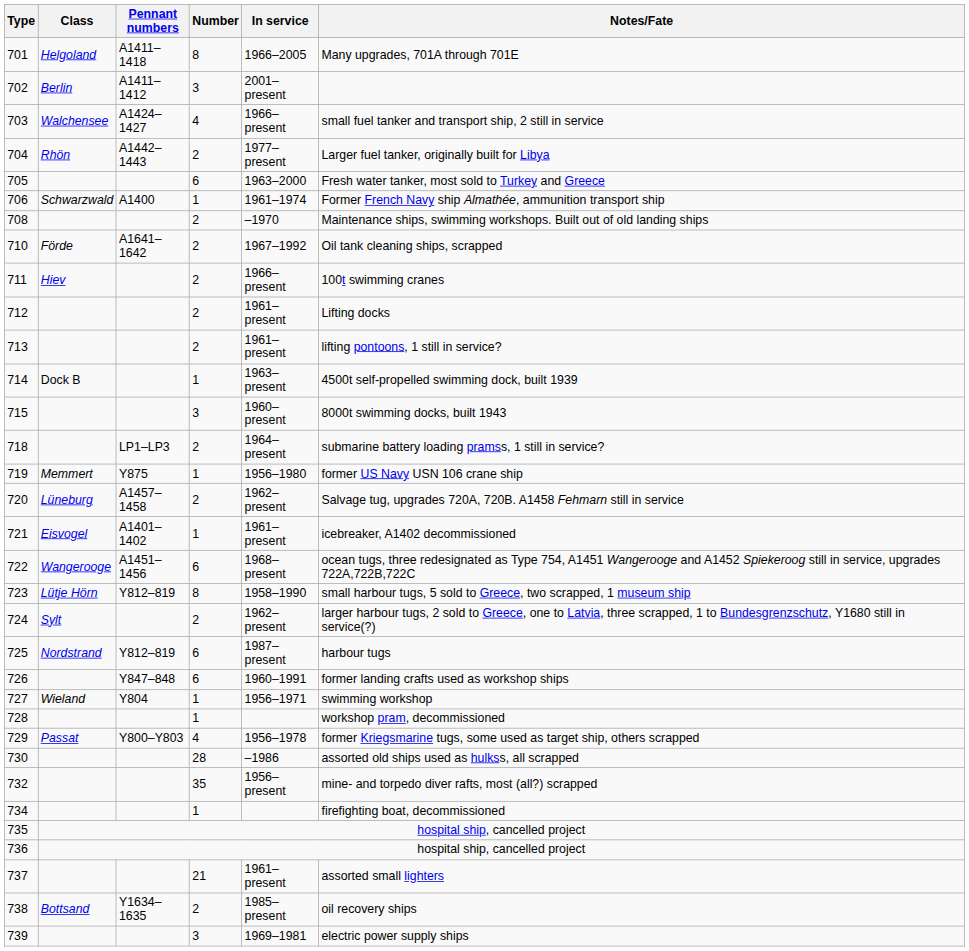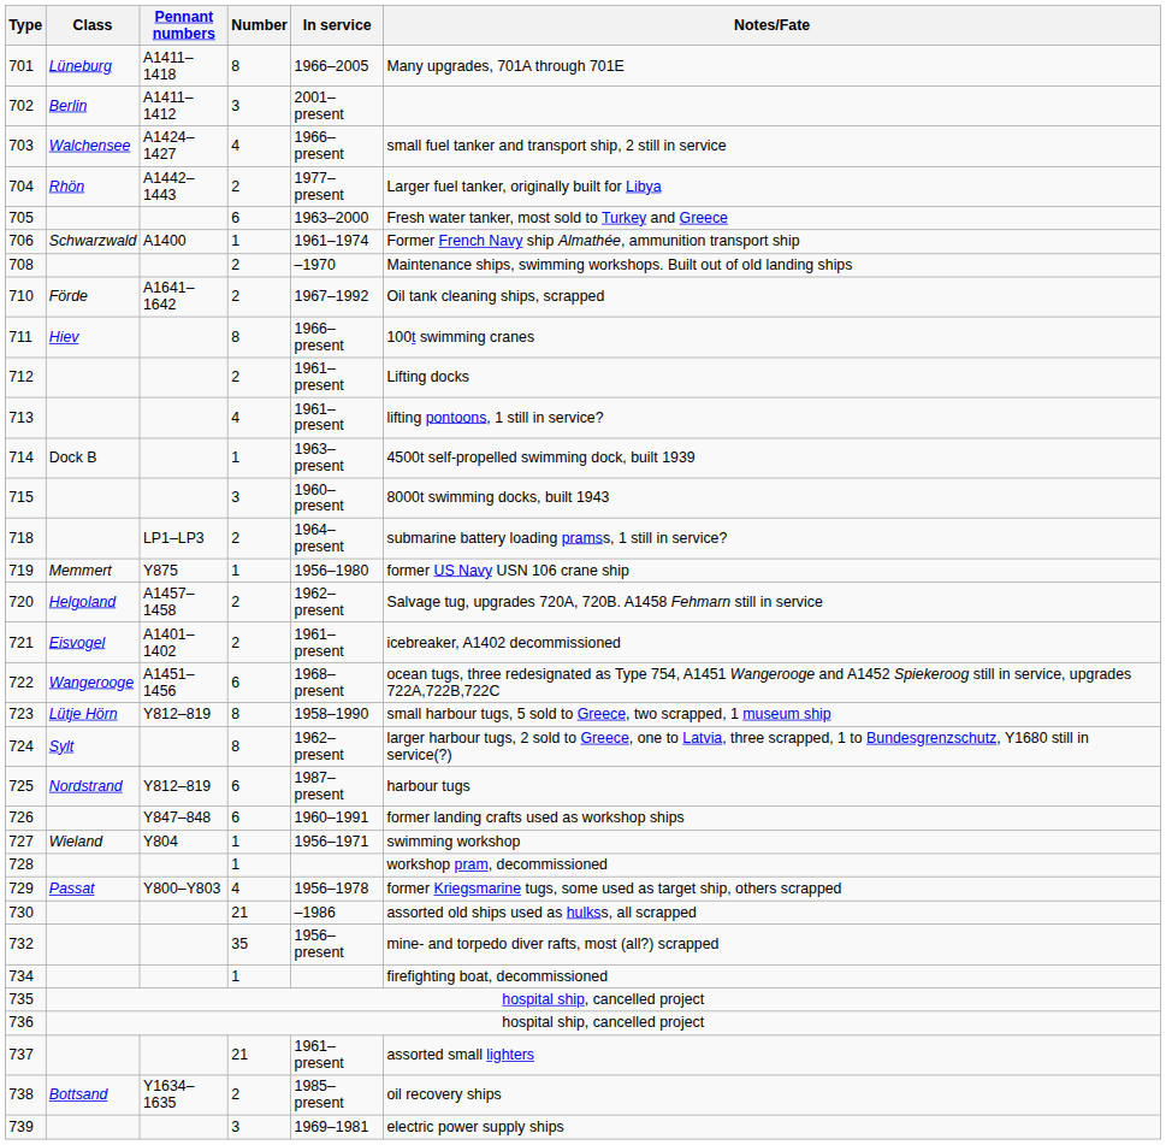 <table class="wikitable">
 <tr>
 <th scope="col">Type</th>
 <th scope="col">Class</th>
 <th scope="col"><a href='#'>Pennant<br>numbers</a></th>
 <th scope="col">Number</th>
 <th scope="col">In service</th>
 <th scope="col">Notes/Fate</th>
 </tr>
 <tr>
 <td>701</td>
-<td><a href='#'><em>Helgoland</em></a></td>
+<td><a href='#'><em>Lüneburg</em></a></td>
 <td>A1411–1418</td>
 <td>8</td>
 <td>1966–2005</td>
 <td>Many upgrades, 701A through 701E</td>
 </tr>
 <tr>
 <td>702</td>
 <td><a href='#'><em>Berlin</em></a></td>
 <td>A1411–1412</td>
 <td>3</td>
 <td>2001–present</td>
 <td></td>
 </tr>
 <tr>
 <td>703</td>
 <td><a href='#'><em>Walchensee</em></a></td>
 <td>A1424–1427</td>
 <td>4</td>
 <td>1966–present</td>
 <td>small fuel tanker and transport ship, 2 still in service</td>
 </tr>
 <tr>
 <td>704</td>
 <td><a href='#'><em>Rhön</em></a></td>
 <td>A1442–1443</td>
 <td>2</td>
 <td>1977–present</td>
 <td>Larger fuel tanker, originally built for <a href='#'>Libya</a></td>
 </tr>
 <tr>
 <td>705</td>
 <td></td>
 <td></td>
 <td>6</td>
 <td>1963–2000</td>
 <td>Fresh water tanker, most sold to <a href='#'>Turkey</a> and <a href='#'>Greece</a></td>
 </tr>
 <tr>
 <td>706</td>
 <td><em>Schwarzwald</em></td>
 <td>A1400</td>
 <td>1</td>
 <td>1961–1974</td>
 <td>Former <a href='#'>French Navy</a> ship <em>Almathée</em>, ammunition transport ship</td>
 </tr>
 <tr>
 <td>708</td>
 <td></td>
 <td></td>
 <td>2</td>
 <td>–1970</td>
 <td>Maintenance ships, swimming workshops. Built out of old landing ships</td>
 </tr>
 <tr>
 <td>710</td>
 <td><em>Förde</em></td>
 <td>A1641–1642</td>
 <td>2</td>
 <td>1967–1992</td>
 <td>Oil tank cleaning ships, scrapped</td>
 </tr>
 <tr>
 <td>711</td>
 <td><em><a href='#'>Hiev</a></em></td>
 <td></td>
-<td>2</td>
+<td>8</td>
 <td>1966–present</td>
 <td>100<a href='#'>t</a> swimming cranes</td>
 </tr>
 <tr>
 <td>712</td>
 <td></td>
 <td></td>
 <td>2</td>
 <td>1961–present</td>
 <td>Lifting docks</td>
 </tr>
 <tr>
 <td>713</td>
 <td></td>
 <td></td>
-<td>2</td>
+<td>4</td>
 <td>1961–present</td>
 <td>lifting <a href='#'>pontoons</a>, 1 still in service?</td>
 </tr>
 <tr>
 <td>714</td>
 <td>Dock B</td>
 <td></td>
 <td>1</td>
 <td>1963–present</td>
 <td>4500t self-propelled swimming dock, built 1939</td>
 </tr>
 <tr>
 <td>715</td>
 <td></td>
 <td></td>
 <td>3</td>
 <td>1960–present</td>
 <td>8000t swimming docks, built 1943</td>
 </tr>
 <tr>
 <td>718</td>
 <td></td>
 <td>LP1–LP3</td>
 <td>2</td>
 <td>1964–present</td>
 <td>submarine battery loading <a href='#'>prams</a>s, 1 still in service?</td>
 </tr>
 <tr>
 <td>719</td>
 <td><em>Memmert</em></td>
 <td>Y875</td>
 <td>1</td>
 <td>1956–1980</td>
 <td>former <a href='#'>US Navy</a> USN 106 crane ship</td>
 </tr>
 <tr>
 <td>720</td>
-<td><a href='#'><em>Lüneburg</em></a></td>
+<td><a href='#'><em>Helgoland</em></a></td>
 <td>A1457–1458</td>
 <td>2</td>
 <td>1962–present</td>
 <td>Salvage tug, upgrades 720A, 720B. A1458 <em>Fehmarn</em> still in service</td>
 </tr>
 <tr>
 <td>721</td>
 <td><a href='#'><em>Eisvogel</em></a></td>
 <td>A1401–1402</td>
-<td>1</td>
+<td>2</td>
 <td>1961–present</td>
 <td>icebreaker, A1402 decommissioned</td>
 </tr>
 <tr>
 <td>722</td>
 <td><a href='#'><em>Wangerooge</em></a></td>
 <td>A1451–1456</td>
 <td>6</td>
 <td>1968–present</td>
 <td>ocean tugs, three redesignated as Type 754, A1451 <em>Wangerooge</em> and A1452 <em>Spiekeroog</em> still in service, upgrades 722A,722B,722C</td>
 </tr>
 <tr>
 <td>723</td>
 <td><a href='#'><em>Lütje Hörn</em></a></td>
 <td>Y812–819</td>
 <td>8</td>
 <td>1958–1990</td>
 <td>small harbour tugs, 5 sold to <a href='#'>Greece</a>, two scrapped, 1 <a href='#'>museum ship</a></td>
 </tr>
 <tr>
 <td>724</td>
 <td><a href='#'><em>Sylt</em></a></td>
 <td></td>
-<td>2</td>
+<td>8</td>
 <td>1962–present</td>
 <td>larger harbour tugs, 2 sold to <a href='#'>Greece</a>, one to <a href='#'>Latvia</a>, three scrapped, 1 to <a href='#'>Bundesgrenzschutz</a>, Y1680 still in service(?)</td>
 </tr>
 <tr>
 <td>725</td>
 <td><a href='#'><em>Nordstrand</em></a></td>
 <td>Y812–819</td>
 <td>6</td>
 <td>1987–present</td>
 <td>harbour tugs</td>
 </tr>
 <tr>
 <td>726</td>
 <td></td>
 <td>Y847–848</td>
 <td>6</td>
 <td>1960–1991</td>
 <td>former landing crafts used as workshop ships</td>
 </tr>
 <tr>
 <td>727</td>
 <td><em>Wieland</em></td>
 <td>Y804</td>
 <td>1</td>
 <td>1956–1971</td>
 <td>swimming workshop</td>
 </tr>
 <tr>
 <td>728</td>
 <td></td>
 <td></td>
 <td>1</td>
 <td></td>
 <td>workshop <a href='#'>pram</a>, decommissioned</td>
 </tr>
 <tr>
 <td>729</td>
 <td><a href='#'><em>Passat</em></a></td>
 <td>Y800–Y803</td>
 <td>4</td>
 <td>1956–1978</td>
 <td>former <a href='#'>Kriegsmarine</a> tugs, some used as target ship, others scrapped</td>
 </tr>
 <tr>
 <td>730</td>
 <td></td>
 <td></td>
-<td>28</td>
+<td>21</td>
 <td>–1986</td>
 <td>assorted old ships used as <a href='#'>hulks</a>s, all scrapped</td>
 </tr>
 <tr>
 <td>732</td>
 <td></td>
 <td></td>
 <td>35</td>
 <td>1956–present</td>
 <td>mine- and torpedo diver rafts, most (all?) scrapped</td>
 </tr>
 <tr>
 <td>734</td>
 <td></td>
 <td></td>
 <td>1</td>
 <td></td>
 <td>firefighting boat, decommissioned</td>
 </tr>
 <tr>
 <td>735</td>
 <td colspan="5" style="text-align: center;"><a href='#'>hospital ship</a>, cancelled project</td>
 </tr>
 <tr>
 <td>736</td>
 <td colspan="5" style="text-align: center;">hospital ship, cancelled project</td>
 </tr>
 <tr>
 <td>737</td>
 <td></td>
 <td></td>
 <td>21</td>
 <td>1961–present</td>
 <td>assorted small <a href='#'>lighters</a></td>
 </tr>
 <tr>
 <td>738</td>
 <td><a href='#'><em>Bottsand</em></a></td>
 <td>Y1634–1635</td>
 <td>2</td>
 <td>1985–present</td>
 <td>oil recovery ships</td>
 </tr>
 <tr>
 <td>739</td>
 <td></td>
 <td></td>
 <td>3</td>
 <td>1969–1981</td>
 <td>electric power supply ships</td>
 </tr>
 </table>
